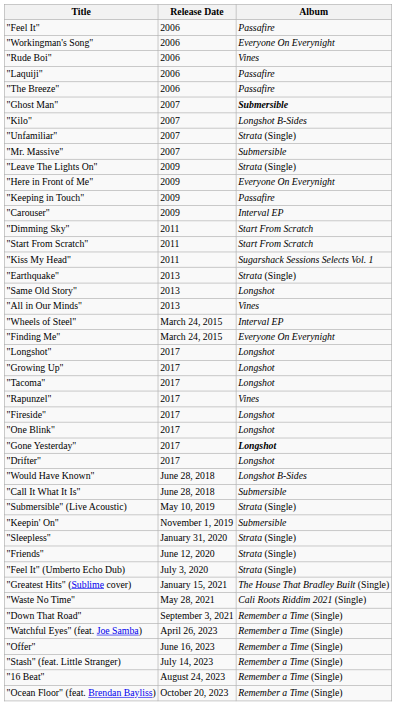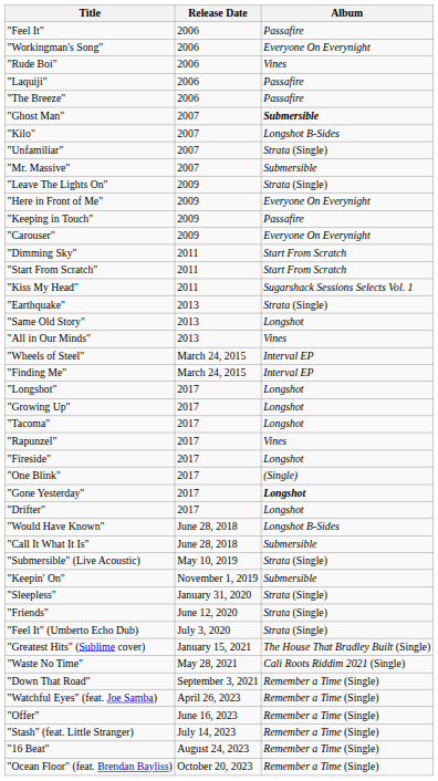 <table class="wikitable">
 <tr>
 <th>Title</th>
 <th>Release Date</th>
 <th>Album</th>
 </tr>
 <tr>
 <td>"Feel It"</td>
 <td>2006</td>
 <td><em>Passafire</em></td>
 </tr>
 <tr>
 <td>"Workingman's Song"</td>
 <td>2006</td>
 <td><em>Everyone On Everynight</em></td>
 </tr>
 <tr>
 <td>"Rude Boi"</td>
 <td>2006</td>
 <td><em>Vines</em></td>
 </tr>
 <tr>
 <td>"Laquiji"</td>
 <td>2006</td>
 <td><em>Passafire</em></td>
 </tr>
 <tr>
 <td>"The Breeze"</td>
 <td>2006</td>
 <td><em>Passafire</em></td>
 </tr>
 <tr>
 <td>"Ghost Man"</td>
 <td>2007</td>
 <td><strong><em>Submersible</em></strong></td>
 </tr>
 <tr>
 <td>"Kilo"</td>
 <td>2007</td>
 <td><em>Longshot B-Sides</em></td>
 </tr>
 <tr>
 <td>"Unfamiliar"</td>
 <td>2007</td>
 <td><em>Strata</em> (Single)</td>
 </tr>
 <tr>
 <td>"Mr. Massive"</td>
 <td>2007</td>
 <td><em>Submersible</em></td>
 </tr>
 <tr>
 <td>"Leave The Lights On"</td>
 <td>2009</td>
 <td><em>Strata</em> (Single)</td>
 </tr>
 <tr>
 <td>"Here in Front of Me"</td>
 <td>2009</td>
 <td><em>Everyone On Everynight</em></td>
 </tr>
 <tr>
 <td>"Keeping in Touch"</td>
 <td>2009</td>
 <td><em>Passafire</em></td>
 </tr>
 <tr>
 <td>"Carouser"</td>
 <td>2009</td>
-<td><em>Interval EP</em></td>
+<td><em>Everyone On Everynight</em></td>
 </tr>
 <tr>
 <td>"Dimming Sky"</td>
 <td>2011</td>
 <td><em>Start From Scratch</em></td>
 </tr>
 <tr>
 <td>"Start From Scratch"</td>
 <td>2011</td>
 <td><em>Start From Scratch</em></td>
 </tr>
 <tr>
 <td>"Kiss My Head"</td>
 <td>2011</td>
 <td><em>Sugarshack Sessions Selects Vol. 1</em></td>
 </tr>
 <tr>
 <td>"Earthquake"</td>
 <td>2013</td>
 <td><em>Strata</em> (Single)</td>
 </tr>
 <tr>
 <td>"Same Old Story"</td>
 <td>2013</td>
 <td><em>Longshot</em></td>
 </tr>
 <tr>
 <td>"All in Our Minds"</td>
 <td>2013</td>
 <td><em>Vines</em></td>
 </tr>
 <tr>
 <td>"Wheels of Steel"</td>
 <td>March 24, 2015</td>
 <td><em>Interval EP</em></td>
 </tr>
 <tr>
 <td>"Finding Me"</td>
 <td>March 24, 2015</td>
-<td><em>Everyone On Everynight</em></td>
+<td><em>Interval EP</em></td>
 </tr>
 <tr>
 <td>"Longshot"</td>
 <td>2017</td>
 <td><em>Longshot</em></td>
 </tr>
 <tr>
 <td>"Growing Up"</td>
 <td>2017</td>
 <td><em>Longshot</em></td>
 </tr>
 <tr>
 <td>"Tacoma"</td>
 <td>2017</td>
 <td><em>Longshot</em></td>
 </tr>
 <tr>
 <td>"Rapunzel"</td>
 <td>2017</td>
 <td><em>Vines</em></td>
 </tr>
 <tr>
 <td>"Fireside"</td>
 <td>2017</td>
 <td><em>Longshot</em></td>
 </tr>
 <tr>
 <td>"One Blink"</td>
 <td>2017</td>
-<td><em>Longshot</em></td>
+<td><em>(Single)</em></td>
 </tr>
 <tr>
 <td>"Gone Yesterday"</td>
 <td>2017</td>
 <td><strong><em>Longshot</em></strong></td>
 </tr>
 <tr>
 <td>"Drifter"</td>
 <td>2017</td>
 <td><em>Longshot</em></td>
 </tr>
 <tr>
 <td>"Would Have Known"</td>
 <td>June 28, 2018</td>
 <td><em>Longshot B-Sides</em></td>
 </tr>
 <tr>
 <td>"Call It What It Is"</td>
 <td>June 28, 2018</td>
 <td><em>Submersible</em></td>
 </tr>
 <tr>
 <td>"Submersible" (Live Acoustic)</td>
 <td>May 10, 2019</td>
 <td><em>Strata</em> (Single)</td>
 </tr>
 <tr>
 <td>"Keepin' On"</td>
 <td>November 1, 2019</td>
 <td><em>Submersible</em></td>
 </tr>
 <tr>
 <td>"Sleepless"</td>
 <td>January 31, 2020</td>
 <td><em>Strata</em> (Single)</td>
 </tr>
 <tr>
 <td>"Friends"</td>
 <td>June 12, 2020</td>
 <td><em>Strata</em> (Single)</td>
 </tr>
 <tr>
 <td>"Feel It" (Umberto Echo Dub)</td>
 <td>July 3, 2020</td>
 <td><em>Strata</em> (Single)</td>
 </tr>
 <tr>
 <td>"Greatest Hits" (<a href='#'>Sublime</a> cover)</td>
 <td>January 15, 2021</td>
 <td><em>The House That Bradley Built</em> (Single)</td>
 </tr>
 <tr>
 <td>"Waste No Time"</td>
 <td>May 28, 2021</td>
 <td><em>Cali Roots Riddim 2021</em> (Single)</td>
 </tr>
 <tr>
 <td>"Down That Road"</td>
 <td>September 3, 2021</td>
 <td><em>Remember a Time</em> (Single)</td>
 </tr>
 <tr>
 <td>"Watchful Eyes" (feat. <a href='#'>Joe Samba</a>)</td>
 <td>April 26, 2023</td>
 <td><em>Remember a Time</em> (Single)</td>
 </tr>
 <tr>
 <td>"Offer"</td>
 <td>June 16, 2023</td>
 <td><em>Remember a Time</em> (Single)</td>
 </tr>
 <tr>
 <td>"Stash" (feat. Little Stranger)</td>
 <td>July 14, 2023</td>
 <td><em>Remember a Time</em> (Single)</td>
 </tr>
 <tr>
 <td>"16 Beat"</td>
 <td>August 24, 2023</td>
 <td><em>Remember a Time</em> (Single)</td>
 </tr>
 <tr>
 <td>"Ocean Floor" (feat. <a href='#'>Brendan Bayliss</a>)</td>
 <td>October 20, 2023</td>
 <td><em>Remember a Time</em> (Single)</td>
 </tr>
 </table>
